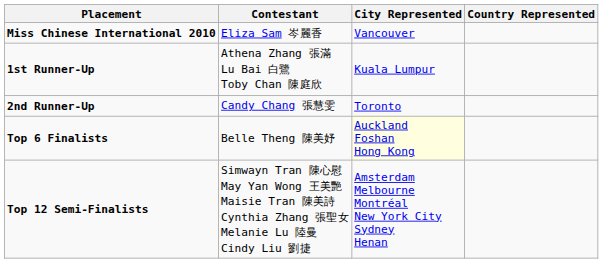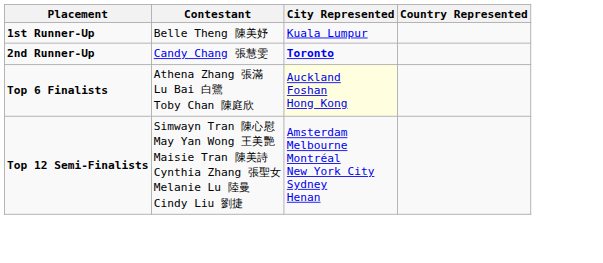 <table class="wikitable" border="1">
 <tr>
 <th>Placement</th>
 <th>Contestant</th>
 <th>City Represented</th>
 <th>Country Represented</th>
 </tr>
 <tr>
-<td><strong>Miss Chinese International 2010</strong></td>
-<td><a href='#'>Eliza Sam</a> 岑麗香</td>
-<td><a href='#'>Vancouver</a></td>
-<td></td>
-</tr>
-<tr>
 <td><strong>1st Runner-Up</strong></td>
-<td>Athena Zhang 張滿 <br> Lu Bai 白鷺 <br> Toby Chan 陳庭欣</td>
+<td>Belle Theng 陳美妤</td>
 <td><a href='#'>Kuala Lumpur</a></td>
 <td></td>
 </tr>
 <tr>
 <td><strong>2nd Runner-Up</strong></td>
 <td><a href='#'>Candy Chang</a> 張慧雯</td>
-<td><a href='#'>Toronto</a></td>
+<td><strong><a href='#'>Toronto</a></strong></td>
 <td></td>
 </tr>
 <tr>
 <td><strong>Top 6 Finalists</strong></td>
-<td>Belle Theng 陳美妤</td>
+<td>Athena Zhang 張滿 <br> Lu Bai 白鷺 <br> Toby Chan 陳庭欣</td>
 <td style="background: lightyellow;"><a href='#'>Auckland</a> <br> <a href='#'>Foshan</a> <br><a href='#'>Hong Kong</a></td>
 <td> <br>  <br> </td>
 </tr>
 <tr>
 <td><strong>Top 12 Semi-Finalists</strong></td>
 <td>Simwayn Tran 陳心慰 <br> May Yan Wong 王美艷 <br> Maisie Tran 陳美詩 <br> Cynthia Zhang 張聖女 <br> Melanie Lu 陸曼 <br> Cindy Liu 劉捷</td>
 <td><a href='#'>Amsterdam</a> <br>  <a href='#'>Melbourne</a> <br> <a href='#'>Montréal</a> <br> <a href='#'>New York City</a> <br> <a href='#'>Sydney</a> <br> <a href='#'>Henan</a></td>
 <td> <br>  <br>  <br>  <br>  <br> </td>
 </tr>
 </table>
